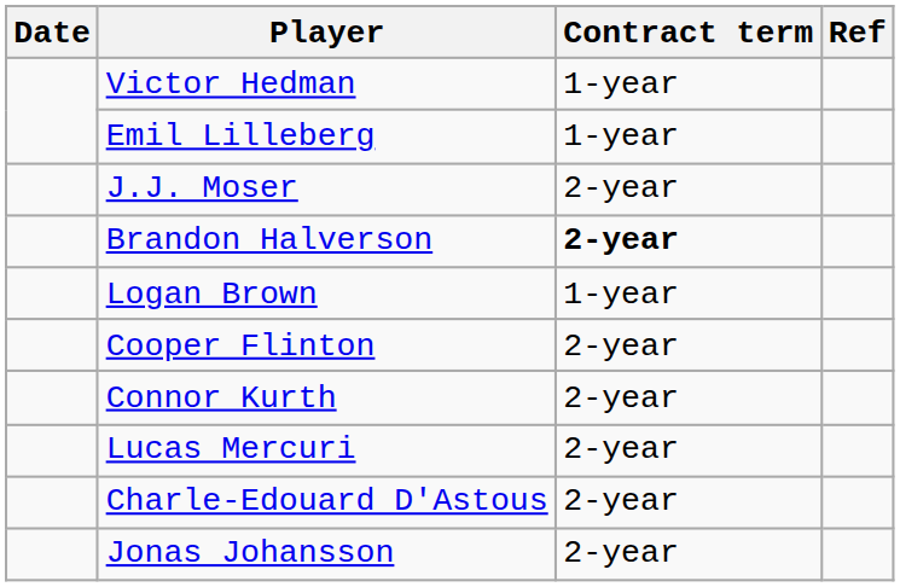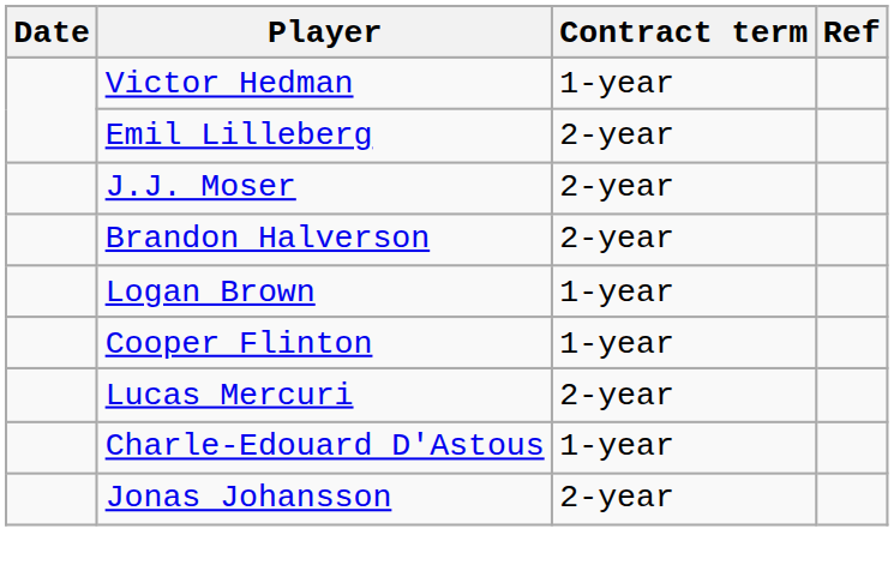 <table class="wikitable">
 <tr>
 <th>Date</th>
 <th>Player</th>
 <th>Contract term</th>
 <th>Ref</th>
 </tr>
 <tr>
 <td rowspan=2></td>
 <td><a href='#'>Victor Hedman</a></td>
 <td>1-year</td>
 <td></td>
 </tr>
 <tr>
 <td><a href='#'>Emil Lilleberg</a></td>
-<td>1-year</td>
+<td>2-year</td>
 <td></td>
 </tr>
 <tr>
 <td></td>
 <td><a href='#'>J.J. Moser</a></td>
 <td>2-year</td>
 <td></td>
 </tr>
 <tr>
 <td></td>
 <td><a href='#'>Brandon Halverson</a></td>
-<td><strong>2-year</strong></td>
+<td>2-year</td>
 <td></td>
 </tr>
 <tr>
 <td></td>
 <td><a href='#'>Logan Brown</a></td>
 <td>1-year</td>
 <td></td>
 </tr>
 <tr>
 <td></td>
 <td><a href='#'>Cooper Flinton</a></td>
-<td>2-year</td>
-<td></td>
-</tr>
-<tr>
-<td></td>
-<td><a href='#'>Connor Kurth</a></td>
-<td>2-year</td>
+<td>1-year</td>
 <td></td>
 </tr>
 <tr>
 <td></td>
 <td><a href='#'>Lucas Mercuri</a></td>
 <td>2-year</td>
 <td></td>
 </tr>
 <tr>
 <td></td>
 <td><a href='#'>Charle-Edouard D'Astous</a></td>
-<td>2-year</td>
+<td>1-year</td>
 <td></td>
 </tr>
 <tr>
 <td></td>
 <td><a href='#'>Jonas Johansson</a></td>
 <td>2-year</td>
 <td></td>
 </tr>
 </table>
